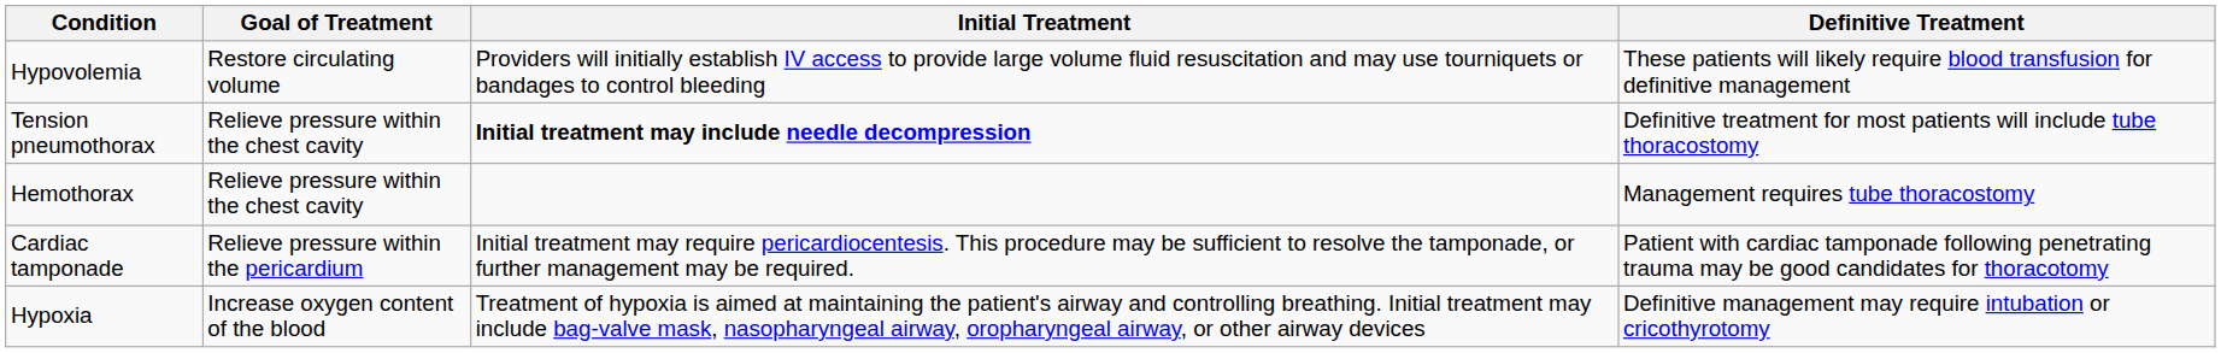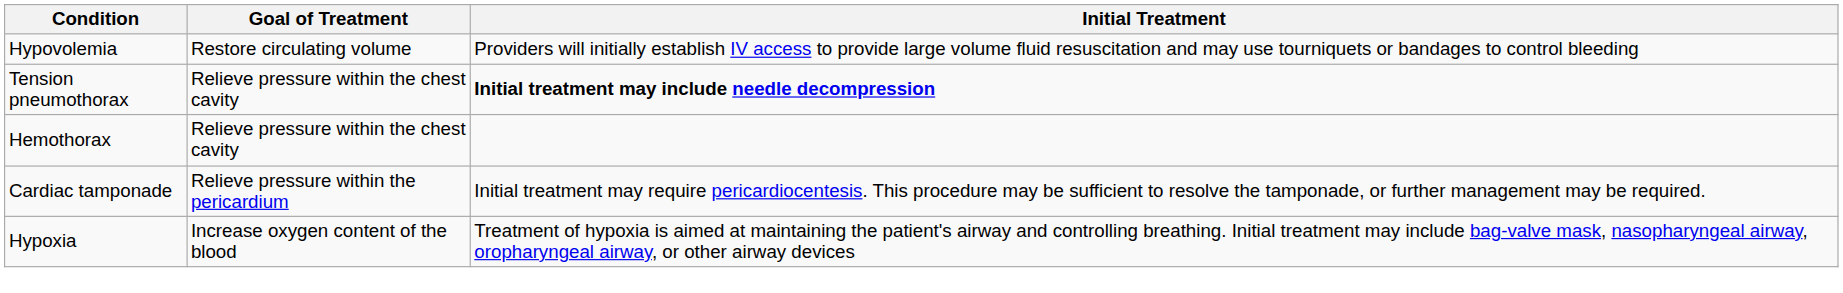 <table class="wikitable">
 <tr>
 <th>Condition</th>
 <th>Goal of Treatment</th>
 <th>Initial Treatment</th>
-<th>Definitive Treatment</th>
 </tr>
 <tr>
 <td>Hypovolemia</td>
 <td>Restore circulating volume</td>
 <td>Providers will initially establish <a href='#'>IV access</a> to provide large volume fluid resuscitation and may use tourniquets or bandages to control bleeding</td>
-<td>These patients will likely require <a href='#'>blood transfusion</a> for definitive management</td>
 </tr>
 <tr>
 <td>Tension pneumothorax</td>
 <td>Relieve pressure within the chest cavity</td>
 <td><strong>Initial treatment may include <a href='#'>needle decompression</a></strong></td>
-<td>Definitive treatment for most patients will include <a href='#'>tube thoracostomy</a></td>
 </tr>
 <tr>
 <td>Hemothorax</td>
 <td>Relieve pressure within the chest cavity</td>
 <td></td>
-<td>Management requires <a href='#'>tube thoracostomy</a></td>
 </tr>
 <tr>
 <td>Cardiac tamponade</td>
 <td>Relieve pressure within the <a href='#'>pericardium</a></td>
 <td>Initial treatment may require <a href='#'>pericardiocentesis</a>. This procedure may be sufficient to resolve the tamponade, or further management may be required.</td>
-<td>Patient with cardiac tamponade following penetrating trauma may be good candidates for <a href='#'>thoracotomy</a></td>
 </tr>
 <tr>
 <td>Hypoxia</td>
 <td>Increase oxygen content of the blood</td>
 <td>Treatment of hypoxia is aimed at maintaining the patient's airway and controlling breathing. Initial treatment may include <a href='#'>bag-valve mask</a>, <a href='#'>nasopharyngeal airway</a>, <a href='#'>oropharyngeal airway</a>, or other airway devices</td>
-<td>Definitive management may require <a href='#'>intubation</a> or <a href='#'>cricothyrotomy</a></td>
 </tr>
 </table>
